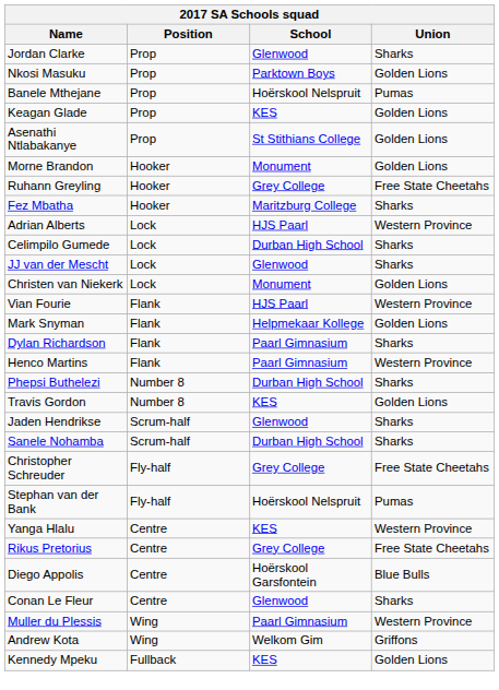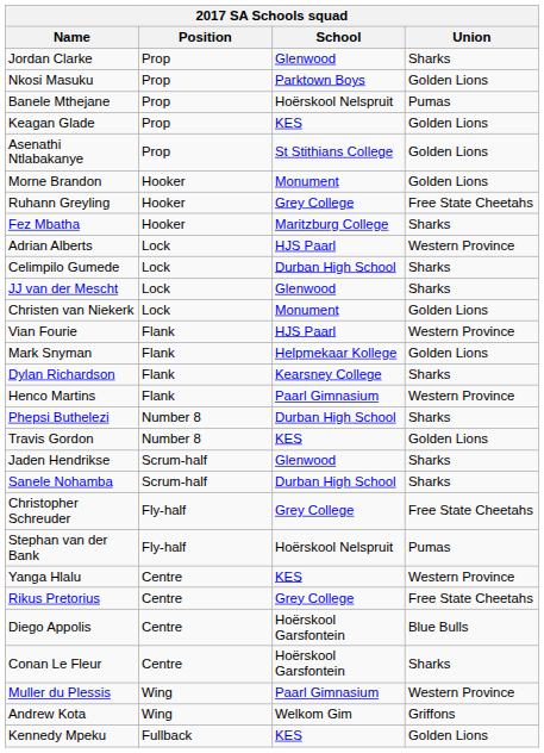 <table class="wikitable" style="text-align:left; width:50%">
 <tr>
 <th colspan="100%">2017 SA Schools squad</th>
 </tr>
 <tr>
 <th style="width:25%;">Name</th>
 <th style="width:25%;">Position</th>
 <th style="width:25%;">School</th>
 <th style="width:25%;">Union</th>
 </tr>
 <tr>
 <td>Jordan Clarke</td>
 <td>Prop</td>
 <td><a href='#'>Glenwood</a></td>
 <td>Sharks</td>
 </tr>
 <tr>
 <td>Nkosi Masuku</td>
 <td>Prop</td>
 <td><a href='#'>Parktown Boys</a></td>
 <td>Golden Lions</td>
 </tr>
 <tr>
 <td>Banele Mthejane</td>
 <td>Prop</td>
 <td>Hoërskool Nelspruit</td>
 <td>Pumas</td>
 </tr>
 <tr>
 <td>Keagan Glade</td>
 <td>Prop</td>
 <td><a href='#'>KES</a></td>
 <td>Golden Lions</td>
 </tr>
 <tr>
 <td>Asenathi Ntlabakanye</td>
 <td>Prop</td>
 <td><a href='#'>St Stithians College</a></td>
 <td>Golden Lions</td>
 </tr>
 <tr>
 <td>Morne Brandon</td>
 <td>Hooker</td>
 <td><a href='#'>Monument</a></td>
 <td>Golden Lions</td>
 </tr>
 <tr>
 <td>Ruhann Greyling</td>
 <td>Hooker</td>
 <td><a href='#'>Grey College</a></td>
 <td>Free State Cheetahs</td>
 </tr>
 <tr>
 <td><a href='#'>Fez Mbatha</a></td>
 <td>Hooker</td>
 <td><a href='#'>Maritzburg College</a></td>
 <td>Sharks</td>
 </tr>
 <tr>
 <td>Adrian Alberts</td>
 <td>Lock</td>
 <td><a href='#'>HJS Paarl</a></td>
 <td>Western Province</td>
 </tr>
 <tr>
 <td>Celimpilo Gumede</td>
 <td>Lock</td>
 <td><a href='#'>Durban High School</a></td>
 <td>Sharks</td>
 </tr>
 <tr>
 <td><a href='#'>JJ van der Mescht</a></td>
 <td>Lock</td>
 <td><a href='#'>Glenwood</a></td>
 <td>Sharks</td>
 </tr>
 <tr>
 <td>Christen van Niekerk</td>
 <td>Lock</td>
 <td><a href='#'>Monument</a></td>
 <td>Golden Lions</td>
 </tr>
 <tr>
 <td>Vian Fourie</td>
 <td>Flank</td>
 <td><a href='#'>HJS Paarl</a></td>
 <td>Western Province</td>
 </tr>
 <tr>
 <td>Mark Snyman</td>
 <td>Flank</td>
 <td><a href='#'>Helpmekaar Kollege</a></td>
 <td>Golden Lions</td>
 </tr>
 <tr>
 <td><a href='#'>Dylan Richardson</a></td>
 <td>Flank</td>
-<td><a href='#'>Paarl Gimnasium</a></td>
+<td><a href='#'>Kearsney College</a></td>
 <td>Sharks</td>
 </tr>
 <tr>
 <td>Henco Martins</td>
 <td>Flank</td>
 <td><a href='#'>Paarl Gimnasium</a></td>
 <td>Western Province</td>
 </tr>
 <tr>
 <td><a href='#'>Phepsi Buthelezi</a></td>
 <td>Number 8</td>
 <td><a href='#'>Durban High School</a></td>
 <td>Sharks</td>
 </tr>
 <tr>
 <td>Travis Gordon</td>
 <td>Number 8</td>
 <td><a href='#'>KES</a></td>
 <td>Golden Lions</td>
 </tr>
 <tr>
 <td>Jaden Hendrikse</td>
 <td>Scrum-half</td>
 <td><a href='#'>Glenwood</a></td>
 <td>Sharks</td>
 </tr>
 <tr>
 <td><a href='#'>Sanele Nohamba</a></td>
 <td>Scrum-half</td>
 <td><a href='#'>Durban High School</a></td>
 <td>Sharks</td>
 </tr>
 <tr>
 <td>Christopher Schreuder</td>
 <td>Fly-half</td>
 <td><a href='#'>Grey College</a></td>
 <td>Free State Cheetahs</td>
 </tr>
 <tr>
 <td>Stephan van der Bank</td>
 <td>Fly-half</td>
 <td>Hoërskool Nelspruit</td>
 <td>Pumas</td>
 </tr>
 <tr>
 <td>Yanga Hlalu</td>
 <td>Centre</td>
 <td><a href='#'>KES</a></td>
 <td>Western Province</td>
 </tr>
 <tr>
 <td><a href='#'>Rikus Pretorius</a></td>
 <td>Centre</td>
 <td><a href='#'>Grey College</a></td>
 <td>Free State Cheetahs</td>
 </tr>
 <tr>
 <td>Diego Appolis</td>
 <td>Centre</td>
 <td>Hoërskool Garsfontein</td>
 <td>Blue Bulls</td>
 </tr>
 <tr>
 <td>Conan Le Fleur</td>
 <td>Centre</td>
-<td><a href='#'>Glenwood</a></td>
+<td>Hoërskool Garsfontein</td>
 <td>Sharks</td>
 </tr>
 <tr>
 <td><a href='#'>Muller du Plessis</a></td>
 <td>Wing</td>
 <td><a href='#'>Paarl Gimnasium</a></td>
 <td>Western Province</td>
 </tr>
 <tr>
 <td>Andrew Kota</td>
 <td>Wing</td>
 <td>Welkom Gim</td>
 <td>Griffons</td>
 </tr>
 <tr>
 <td>Kennedy Mpeku</td>
 <td>Fullback</td>
 <td><a href='#'>KES</a></td>
 <td>Golden Lions</td>
 </tr>
 </table>
